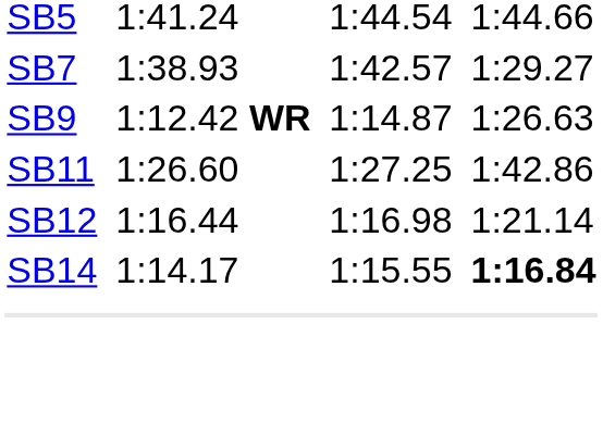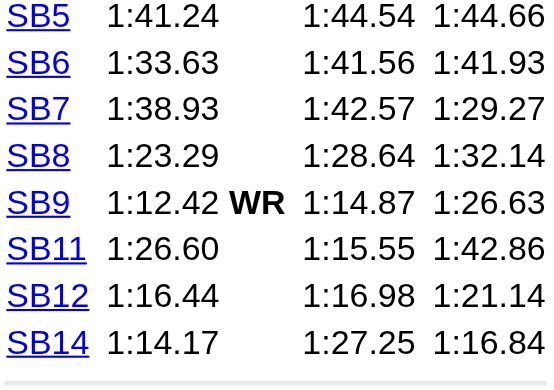 <table>
 <tr>
 <td><a href='#'>SB5</a></td>
 <td></td>
 <td>1:41.24</td>
 <td></td>
 <td>1:44.54</td>
 <td></td>
 <td>1:44.66</td>
 </tr>
 <tr>
+<td><a href='#'>SB6</a></td>
+<td></td>
+<td>1:33.63</td>
+<td></td>
+<td>1:41.56</td>
+<td></td>
+<td>1:41.93</td>
+</tr>
+<tr>
 <td><a href='#'>SB7</a></td>
 <td></td>
 <td>1:38.93</td>
 <td></td>
 <td>1:42.57</td>
 <td></td>
 <td>1:29.27</td>
+</tr>
+<tr>
+<td><a href='#'>SB8</a></td>
+<td></td>
+<td>1:23.29</td>
+<td></td>
+<td>1:28.64</td>
+<td></td>
+<td>1:32.14</td>
 </tr>
 <tr>
 <td><a href='#'>SB9</a></td>
 <td></td>
 <td>1:12.42 <strong>WR</strong></td>
 <td></td>
 <td>1:14.87</td>
 <td></td>
 <td>1:26.63</td>
 </tr>
 <tr>
 <td><a href='#'>SB11</a></td>
 <td></td>
 <td>1:26.60</td>
 <td></td>
-<td>1:27.25</td>
+<td>1:15.55</td>
 <td></td>
 <td>1:42.86</td>
 </tr>
 <tr>
 <td><a href='#'>SB12</a></td>
 <td></td>
 <td>1:16.44</td>
 <td></td>
 <td>1:16.98</td>
 <td></td>
 <td>1:21.14</td>
 </tr>
 <tr>
 <td><a href='#'>SB14</a></td>
 <td></td>
 <td>1:14.17</td>
 <td></td>
-<td>1:15.55</td>
+<td>1:27.25</td>
 <td></td>
-<td><strong>1:16.84</strong></td>
+<td>1:16.84</td>
 </tr>
 <tr>
 <td colspan=7></td>
 </tr>
 <tr>
 </tr>
 <tr bgcolor= e8e8e8>
 <td colspan=7></td>
 </tr>
 </table>
